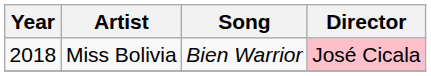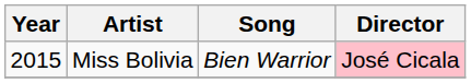 <table class="wikitable" style="font-size: 95%;">
 <tr>
 <th>Year</th>
 <th>Artist</th>
 <th>Song</th>
 <th>Director</th>
 </tr>
 <tr>
-<td>2018</td>
+<td>2015</td>
 <td>Miss Bolivia</td>
 <td><em>Bien Warrior</em></td>
 <td style="background: pink;">José Cicala</td>
 </tr>
 <tr>
 </tr>
 </table>
